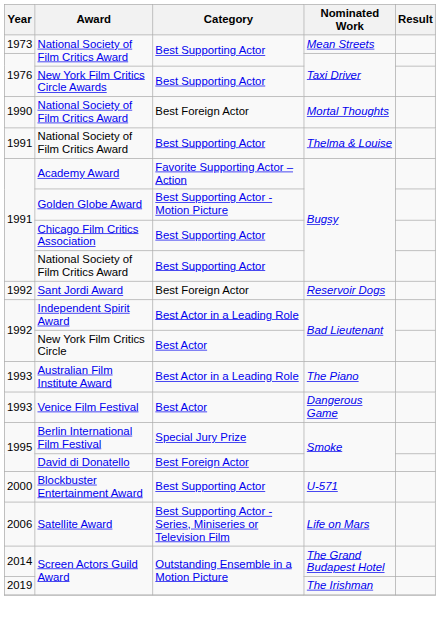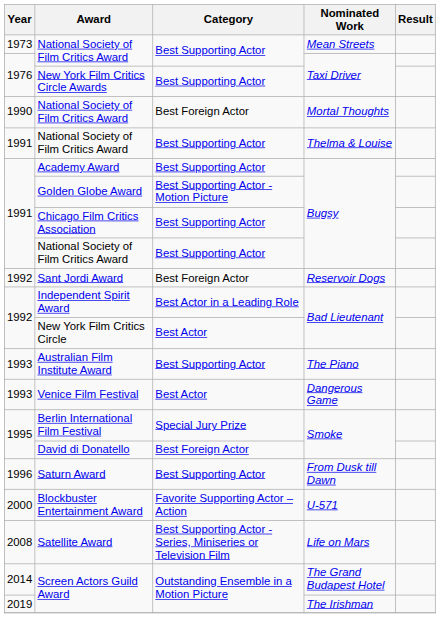 <table class="wikitable">
 <tr>
 <th>Year</th>
 <th>Award</th>
 <th>Category</th>
 <th>Nominated Work</th>
 <th class="unsortable">Result</th>
 </tr>
 <tr>
 <td>1973</td>
 <td rowspan=2><a href='#'>National Society of Film Critics Award</a></td>
 <td rowspan=2><a href='#'>Best Supporting Actor</a></td>
 <td><em><a href='#'>Mean Streets</a></em></td>
 <td></td>
 </tr>
 <tr>
 <td rowspan=2>1976</td>
 <td rowspan=2><em><a href='#'>Taxi Driver</a></em></td>
 <td></td>
 </tr>
 <tr>
 <td><a href='#'>New York Film Critics Circle Awards</a></td>
 <td><a href='#'>Best Supporting Actor</a></td>
 <td></td>
 </tr>
 <tr>
 <td>1990</td>
 <td><a href='#'>National Society of Film Critics Award</a></td>
 <td>Best Foreign Actor</td>
 <td><em><a href='#'>Mortal Thoughts</a></em></td>
 <td></td>
 </tr>
 <tr>
 <td>1991</td>
 <td>National Society of Film Critics Award</td>
 <td><a href='#'>Best Supporting Actor</a></td>
 <td><em><a href='#'>Thelma & Louise</a></em></td>
 <td></td>
 </tr>
 <tr>
 <td rowspan=4>1991</td>
 <td><a href='#'>Academy Award</a></td>
-<td><a href='#'>Favorite Supporting Actor – Action</a></td>
+<td><a href='#'>Best Supporting Actor</a></td>
 <td rowspan=4><em><a href='#'>Bugsy</a></em></td>
 <td></td>
 </tr>
 <tr>
 <td><a href='#'>Golden Globe Award</a></td>
 <td><a href='#'>Best Supporting Actor - Motion Picture</a></td>
 <td></td>
 </tr>
 <tr>
 <td><a href='#'>Chicago Film Critics Association</a></td>
 <td><a href='#'>Best Supporting Actor</a></td>
 <td></td>
 </tr>
 <tr>
 <td>National Society of Film Critics Award</td>
 <td><a href='#'>Best Supporting Actor</a></td>
 <td></td>
 </tr>
 <tr>
 <td>1992</td>
 <td><a href='#'>Sant Jordi Award</a></td>
 <td>Best Foreign Actor</td>
 <td><em><a href='#'>Reservoir Dogs</a></em></td>
 <td></td>
 </tr>
 <tr>
 <td rowspan=2>1992</td>
 <td><a href='#'>Independent Spirit Award</a></td>
 <td><a href='#'>Best Actor in a Leading Role</a></td>
 <td rowspan=2><em><a href='#'>Bad Lieutenant</a></em></td>
 <td></td>
 </tr>
 <tr>
 <td>New York Film Critics Circle</td>
 <td><a href='#'>Best Actor</a></td>
 <td></td>
 </tr>
 <tr>
 <td>1993</td>
 <td><a href='#'>Australian Film Institute Award</a></td>
-<td><a href='#'>Best Actor in a Leading Role</a></td>
+<td><a href='#'>Best Supporting Actor</a></td>
 <td><em><a href='#'>The Piano</a></em></td>
 <td></td>
 </tr>
 <tr>
 <td>1993</td>
 <td><a href='#'>Venice Film Festival</a></td>
 <td><a href='#'>Best Actor</a></td>
 <td><em><a href='#'>Dangerous Game</a></em></td>
 <td></td>
 </tr>
 <tr>
 <td rowspan=2>1995</td>
 <td><a href='#'>Berlin International Film Festival</a></td>
 <td><a href='#'>Special Jury Prize</a></td>
 <td rowspan=2><em><a href='#'>Smoke</a></em></td>
 <td></td>
 </tr>
 <tr>
 <td><a href='#'>David di Donatello</a></td>
 <td><a href='#'>Best Foreign Actor</a></td>
 <td></td>
 </tr>
 <tr>
+<td>1996</td>
+<td><a href='#'>Saturn Award</a></td>
+<td><a href='#'>Best Supporting Actor</a></td>
+<td><em><a href='#'>From Dusk till Dawn</a></em></td>
+<td></td>
+</tr>
+<tr>
 <td>2000</td>
 <td><a href='#'>Blockbuster Entertainment Award</a></td>
-<td><a href='#'>Best Supporting Actor</a></td>
+<td><a href='#'>Favorite Supporting Actor – Action</a></td>
 <td><em><a href='#'>U-571</a></em></td>
 <td></td>
 </tr>
 <tr>
-<td>2006</td>
+<td>2008</td>
 <td><a href='#'>Satellite Award</a></td>
 <td><a href='#'>Best Supporting Actor - Series, Miniseries or Television Film</a></td>
 <td><em><a href='#'>Life on Mars</a></em></td>
 <td></td>
 </tr>
 <tr>
 <td>2014</td>
 <td rowspan=2><a href='#'>Screen Actors Guild Award</a></td>
 <td rowspan=2><a href='#'>Outstanding Ensemble in a Motion Picture</a></td>
 <td><em><a href='#'>The Grand Budapest Hotel</a></em></td>
 <td></td>
 </tr>
 <tr>
 <td>2019</td>
 <td><em><a href='#'>The Irishman</a></em></td>
 <td></td>
 </tr>
 <tr>
 </tr>
 </table>
